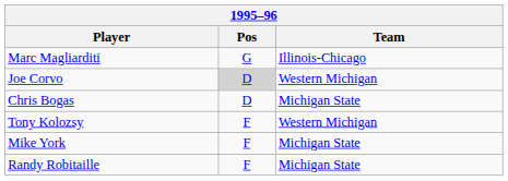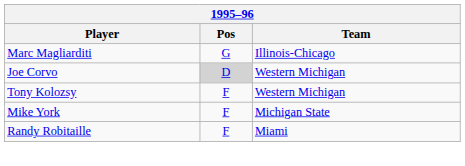 <table class="wikitable" width=95%>
 <tr>
 <th colspan=3><a href='#'>1995–96</a></th>
 </tr>
 <tr>
 <th>Player</th>
 <th>Pos</th>
 <th>Team</th>
 </tr>
 <tr>
 <td><a href='#'>Marc Magliarditi</a></td>
 <td style="text-align:center;"><a href='#'>G</a></td>
 <td><a href='#'>Illinois-Chicago</a></td>
 </tr>
 <tr>
 <td><a href='#'>Joe Corvo</a></td>
 <td style="background: lightgrey; text-align:center;"><a href='#'>D</a></td>
 <td><a href='#'>Western Michigan</a></td>
 </tr>
 <tr>
-<td><a href='#'>Chris Bogas</a></td>
-<td style="text-align:center;"><a href='#'>D</a></td>
-<td><a href='#'>Michigan State</a></td>
-</tr>
-<tr>
 <td><a href='#'>Tony Kolozsy</a></td>
 <td style="text-align:center;"><a href='#'>F</a></td>
 <td><a href='#'>Western Michigan</a></td>
 </tr>
 <tr>
 <td><a href='#'>Mike York</a></td>
 <td style="text-align:center;"><a href='#'>F</a></td>
 <td><a href='#'>Michigan State</a></td>
 </tr>
 <tr>
 <td><a href='#'>Randy Robitaille</a></td>
 <td style="text-align:center;"><a href='#'>F</a></td>
-<td><a href='#'>Michigan State</a></td>
+<td><a href='#'>Miami</a></td>
 </tr>
 </table>
